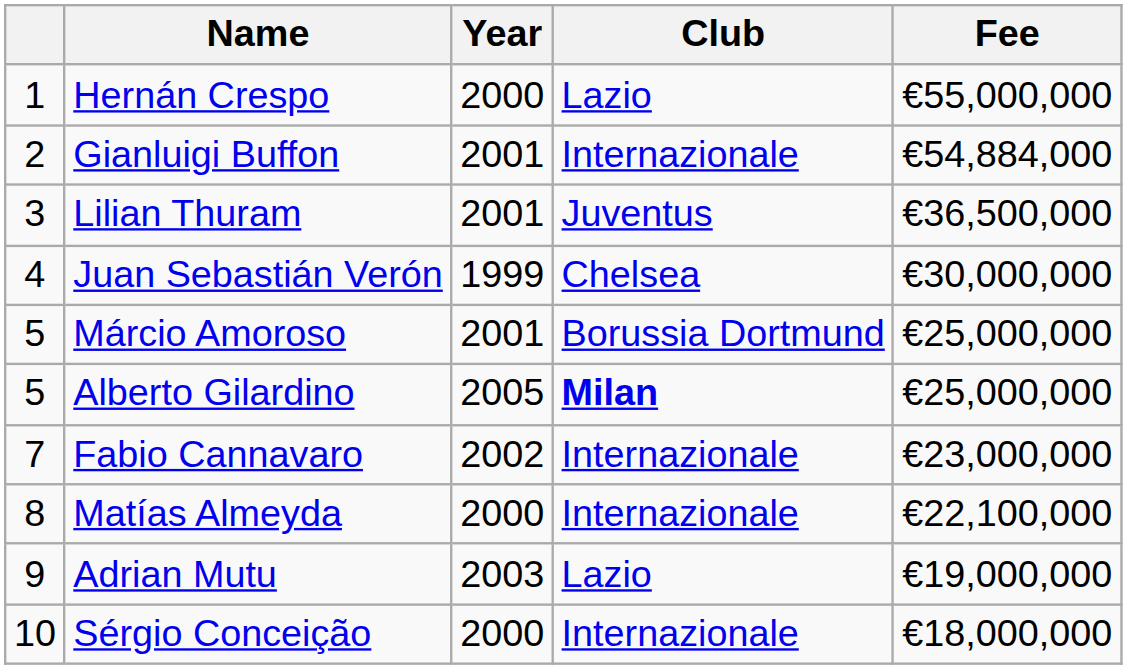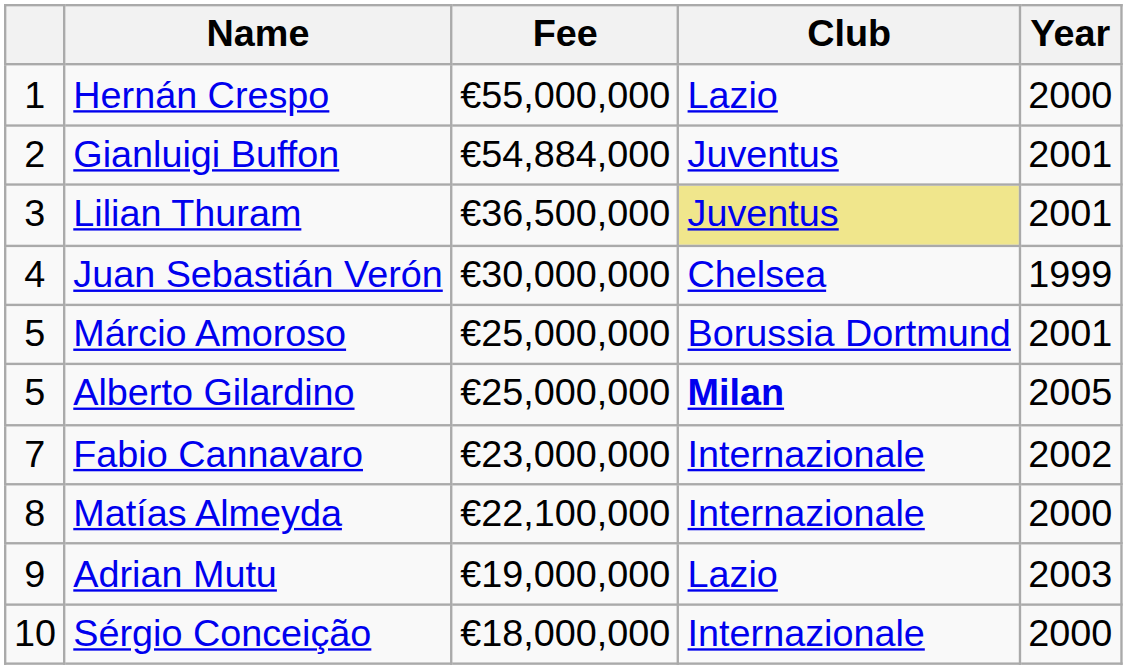 <table class="wikitable sortable" style="text-align: center">
 <tr>
 <th></th>
 <th>Name</th>
+<th>Fee</th>
+<th>Club</th>
 <th>Year</th>
-<th>Club</th>
-<th>Fee</th>
 </tr>
 <tr>
 <td>1</td>
 <td align="left"> <a href='#'>Hernán Crespo</a></td>
+<td>€55,000,000</td>
+<td align="left"> <a href='#'>Lazio</a></td>
 <td>2000</td>
-<td align="left"> <a href='#'>Lazio</a></td>
-<td>€55,000,000</td>
 </tr>
 <tr>
 <td>2</td>
 <td align="left"> <a href='#'>Gianluigi Buffon</a></td>
+<td>€54,884,000</td>
+<td align="left"> <a href='#'>Juventus</a></td>
 <td>2001</td>
-<td align="left"> <a href='#'>Internazionale</a></td>
-<td>€54,884,000</td>
 </tr>
 <tr>
 <td>3</td>
 <td align="left"> <a href='#'>Lilian Thuram</a></td>
+<td>€36,500,000</td>
+<td align="left" style="background: khaki;"> <a href='#'>Juventus</a></td>
 <td>2001</td>
-<td align="left"> <a href='#'>Juventus</a></td>
-<td>€36,500,000</td>
 </tr>
 <tr>
 <td>4</td>
 <td align="left"> <a href='#'>Juan Sebastián Verón</a></td>
+<td>€30,000,000</td>
+<td align="left"> <a href='#'>Chelsea</a></td>
 <td>1999</td>
-<td align="left"> <a href='#'>Chelsea</a></td>
-<td>€30,000,000</td>
 </tr>
 <tr>
 <td>5</td>
 <td align="left"> <a href='#'>Márcio Amoroso</a></td>
+<td>€25,000,000</td>
+<td align="left"> <a href='#'>Borussia Dortmund</a></td>
 <td>2001</td>
-<td align="left"> <a href='#'>Borussia Dortmund</a></td>
-<td>€25,000,000</td>
 </tr>
 <tr>
 <td>5</td>
 <td align="left"> <a href='#'>Alberto Gilardino</a></td>
+<td>€25,000,000</td>
+<td align="left"><strong> <a href='#'>Milan</a></strong></td>
 <td>2005</td>
-<td align="left"><strong> <a href='#'>Milan</a></strong></td>
-<td>€25,000,000</td>
 </tr>
 <tr>
 <td>7</td>
 <td align="left"> <a href='#'>Fabio Cannavaro</a></td>
+<td>€23,000,000</td>
+<td align="left"> <a href='#'>Internazionale</a></td>
 <td>2002</td>
-<td align="left"> <a href='#'>Internazionale</a></td>
-<td>€23,000,000</td>
 </tr>
 <tr>
 <td>8</td>
 <td align="left"> <a href='#'>Matías Almeyda</a></td>
+<td>€22,100,000</td>
+<td align="left"> <a href='#'>Internazionale</a></td>
 <td>2000</td>
-<td align="left"> <a href='#'>Internazionale</a></td>
-<td>€22,100,000</td>
 </tr>
 <tr>
 <td>9</td>
 <td align="left"> <a href='#'>Adrian Mutu</a></td>
+<td>€19,000,000</td>
+<td align="left"> <a href='#'>Lazio</a></td>
 <td>2003</td>
-<td align="left"> <a href='#'>Lazio</a></td>
-<td>€19,000,000</td>
 </tr>
 <tr>
 <td>10</td>
 <td align="left"> <a href='#'>Sérgio Conceição</a></td>
+<td>€18,000,000</td>
+<td align="left"> <a href='#'>Internazionale</a></td>
 <td>2000</td>
-<td align="left"> <a href='#'>Internazionale</a></td>
-<td>€18,000,000</td>
 </tr>
 </table>
